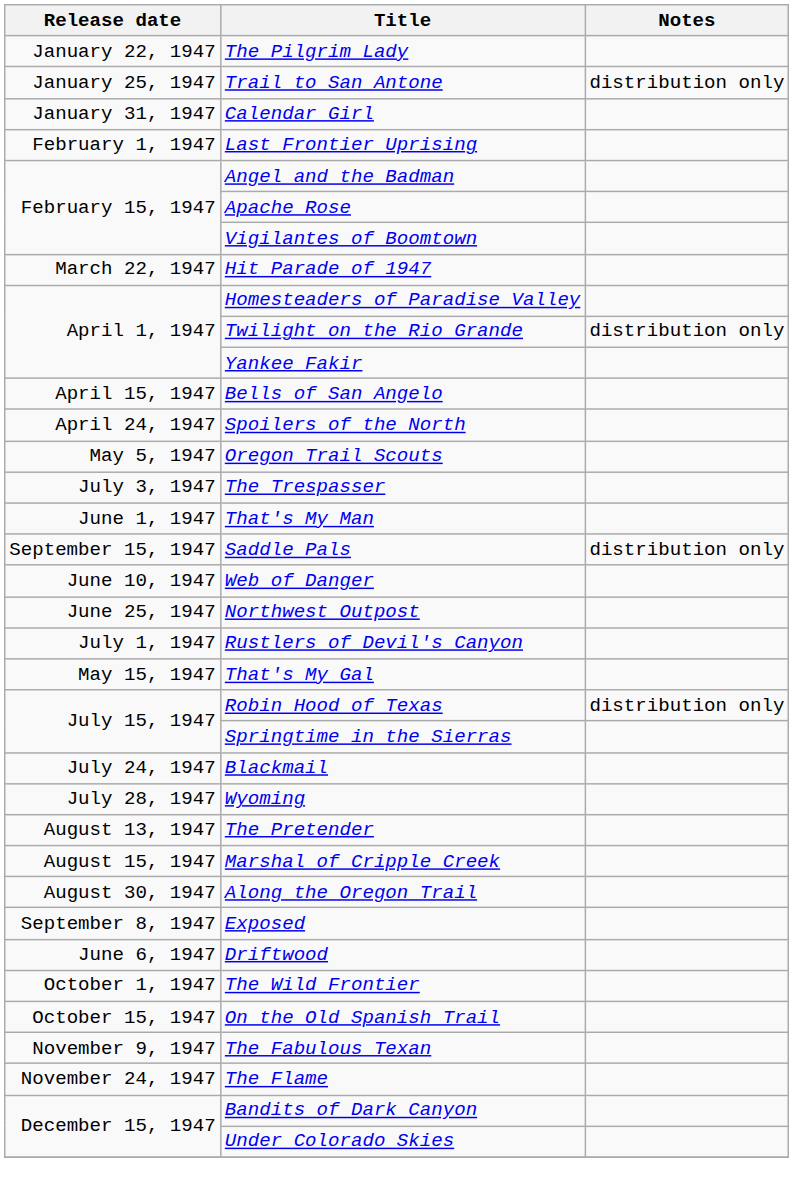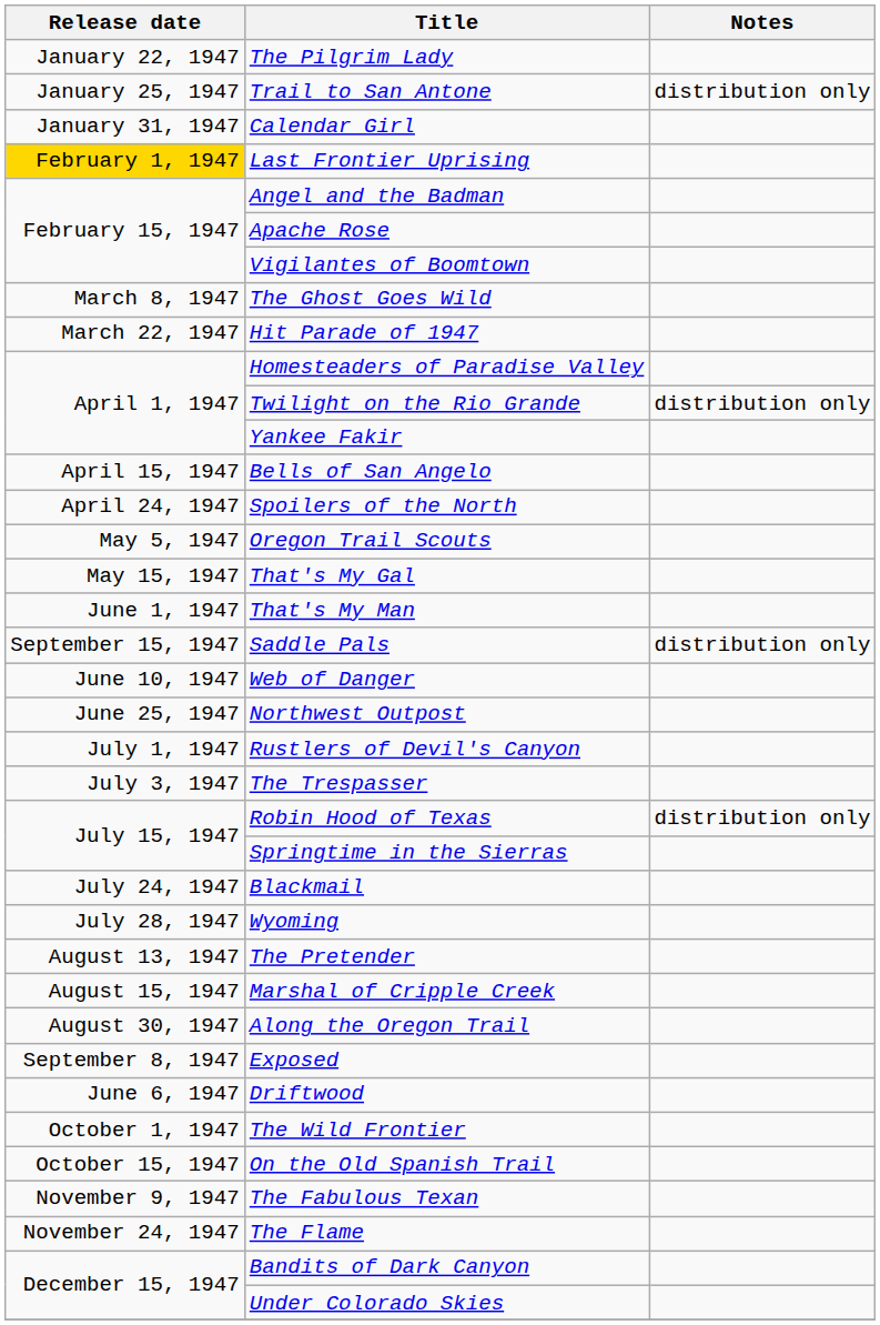 <table class="wikitable sortable">
 <tr>
 <th>Release date</th>
 <th>Title</th>
 <th>Notes</th>
 </tr>
 <tr>
 <td align="right">January 22, 1947</td>
 <td><em><a href='#'>The Pilgrim Lady</a></em></td>
 <td></td>
 </tr>
 <tr>
 <td align="right">January 25, 1947</td>
 <td><em><a href='#'>Trail to San Antone</a></em></td>
 <td>distribution only</td>
 </tr>
 <tr>
 <td align="right">January 31, 1947</td>
 <td><em><a href='#'>Calendar Girl</a></em></td>
 <td></td>
 </tr>
 <tr>
-<td align="right">February 1, 1947</td>
+<td align="right" style="background: gold;">February 1, 1947</td>
 <td><em><a href='#'>Last Frontier Uprising</a></em></td>
 <td></td>
 </tr>
 <tr>
 <td align="right" rowspan="3">February 15, 1947</td>
 <td><em><a href='#'>Angel and the Badman</a></em></td>
 <td></td>
 </tr>
 <tr>
 <td><em><a href='#'>Apache Rose</a></em></td>
 <td></td>
 </tr>
 <tr>
 <td><em><a href='#'>Vigilantes of Boomtown</a></em></td>
+<td></td>
+</tr>
+<tr>
+<td align="right">March 8, 1947</td>
+<td><em><a href='#'>The Ghost Goes Wild</a></em></td>
 <td></td>
 </tr>
 <tr>
 <td align="right">March 22, 1947</td>
 <td><em><a href='#'>Hit Parade of 1947</a></em></td>
 <td></td>
 </tr>
 <tr>
 <td align="right" rowspan="3">April 1, 1947</td>
 <td><em><a href='#'>Homesteaders of Paradise Valley</a></em></td>
 <td></td>
 </tr>
 <tr>
 <td><em><a href='#'>Twilight on the Rio Grande</a></em></td>
 <td>distribution only</td>
 </tr>
 <tr>
 <td><em><a href='#'>Yankee Fakir</a></em></td>
 <td></td>
 </tr>
 <tr>
 <td align="right">April 15, 1947</td>
 <td><em><a href='#'>Bells of San Angelo</a></em></td>
 <td></td>
 </tr>
 <tr>
 <td align="right">April 24, 1947</td>
 <td><em><a href='#'>Spoilers of the North</a></em></td>
 <td></td>
 </tr>
 <tr>
 <td align="right">May 5, 1947</td>
 <td><em><a href='#'>Oregon Trail Scouts</a></em></td>
 <td></td>
 </tr>
 <tr>
-<td align="right">July 3, 1947</td>
-<td><em><a href='#'>The Trespasser</a></em></td>
+<td align="right">May 15, 1947</td>
+<td><em><a href='#'>That's My Gal</a></em></td>
 <td></td>
 </tr>
 <tr>
 <td align="right">June 1, 1947</td>
 <td><em><a href='#'>That's My Man</a></em></td>
 <td></td>
 </tr>
 <tr>
 <td align="right">September 15, 1947</td>
 <td><em><a href='#'>Saddle Pals</a></em></td>
 <td>distribution only</td>
 </tr>
 <tr>
 <td align="right">June 10, 1947</td>
 <td><em><a href='#'>Web of Danger</a></em></td>
 <td></td>
 </tr>
 <tr>
 <td align="right">June 25, 1947</td>
 <td><em><a href='#'>Northwest Outpost</a></em></td>
 <td></td>
 </tr>
 <tr>
 <td align="right">July 1, 1947</td>
 <td><em><a href='#'>Rustlers of Devil's Canyon</a></em></td>
 <td></td>
 </tr>
 <tr>
-<td align="right">May 15, 1947</td>
-<td><em><a href='#'>That's My Gal</a></em></td>
+<td align="right">July 3, 1947</td>
+<td><em><a href='#'>The Trespasser</a></em></td>
 <td></td>
 </tr>
 <tr>
 <td align="right" rowspan="2">July 15, 1947</td>
 <td><em><a href='#'>Robin Hood of Texas</a></em></td>
 <td>distribution only</td>
 </tr>
 <tr>
 <td><em><a href='#'>Springtime in the Sierras</a></em></td>
 <td></td>
 </tr>
 <tr>
 <td align="right">July 24, 1947</td>
 <td><em><a href='#'>Blackmail</a></em></td>
 <td></td>
 </tr>
 <tr>
 <td align="right">July 28, 1947</td>
 <td><em><a href='#'>Wyoming</a></em></td>
 <td></td>
 </tr>
 <tr>
 <td align="right">August 13, 1947</td>
 <td><em><a href='#'>The Pretender</a></em></td>
 <td></td>
 </tr>
 <tr>
 <td align="right">August 15, 1947</td>
 <td><em><a href='#'>Marshal of Cripple Creek</a></em></td>
 <td></td>
 </tr>
 <tr>
 <td align="right">August 30, 1947</td>
 <td><em><a href='#'>Along the Oregon Trail</a></em></td>
 <td></td>
 </tr>
 <tr>
 <td align="right">September 8, 1947</td>
 <td><em><a href='#'>Exposed</a></em></td>
 <td></td>
 </tr>
 <tr>
 <td align="right">June 6, 1947</td>
 <td><em><a href='#'>Driftwood</a></em></td>
 <td></td>
 </tr>
 <tr>
 <td align="right">October 1, 1947</td>
 <td><em><a href='#'>The Wild Frontier</a></em></td>
 <td></td>
 </tr>
 <tr>
 <td align="right">October 15, 1947</td>
 <td><em><a href='#'>On the Old Spanish Trail</a></em></td>
 <td></td>
 </tr>
 <tr>
 <td align="right">November 9, 1947</td>
 <td><em><a href='#'>The Fabulous Texan</a></em></td>
 <td></td>
 </tr>
 <tr>
 <td align="right">November 24, 1947</td>
 <td><em><a href='#'>The Flame</a></em></td>
 <td></td>
 </tr>
 <tr>
 <td align="right" rowspan="2">December 15, 1947</td>
 <td><em><a href='#'>Bandits of Dark Canyon</a></em></td>
 <td></td>
 </tr>
 <tr>
 <td><em><a href='#'>Under Colorado Skies</a></em></td>
 <td></td>
 </tr>
 <tr>
 </tr>
 </table>
